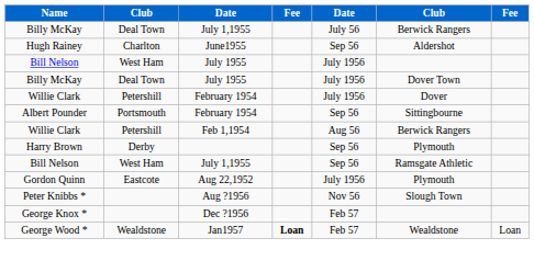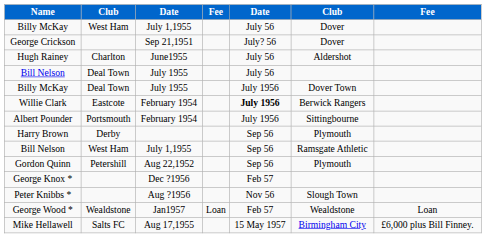 <table class="wikitable" style="text-align:center;width:90%">
 <tr>
 <th style="background:#0066CC;color:#FFFFFF">Name</th>
 <th style="background:#0066CC;color:#FFFFFF">Club</th>
 <th style="background:#0066CC;color:#FFFFFF">Date</th>
 <th style="background:#0066CC;color:#FFFFFF">Fee</th>
 <th style="background:#0066CC;color:#FFFFFF">Date</th>
 <th style="background:#0066CC;color:#FFFFFF">Club</th>
 <th style="background:#0066CC;color:#FFFFFF">Fee</th>
 </tr>
 <tr>
 <td>Billy McKay</td>
-<td>Deal Town</td>
+<td>West Ham</td>
 <td>July 1,1955</td>
 <td></td>
 <td>July 56</td>
-<td>Berwick Rangers</td>
+<td>Dover</td>
+<td></td>
+</tr>
+<tr>
+<td>George Crickson</td>
+<td></td>
+<td>Sep 21,1951</td>
+<td></td>
+<td>July? 56</td>
+<td>Dover</td>
 <td></td>
 </tr>
 <tr>
 <td>Hugh Rainey</td>
 <td>Charlton</td>
 <td>June1955</td>
 <td></td>
-<td>Sep 56</td>
+<td>July 56</td>
 <td>Aldershot</td>
 <td></td>
 </tr>
 <tr>
 <td><a href='#'>Bill Nelson</a></td>
-<td>West Ham</td>
+<td>Deal Town</td>
 <td>July 1955</td>
 <td></td>
-<td>July 1956</td>
+<td>July 56</td>
 <td></td>
 <td></td>
 </tr>
 <tr>
 <td>Billy McKay</td>
 <td>Deal Town</td>
 <td>July 1955</td>
 <td></td>
 <td>July 1956</td>
 <td>Dover Town</td>
 <td></td>
 </tr>
 <tr>
 <td>Willie Clark</td>
-<td>Petershill</td>
+<td>Eastcote</td>
 <td>February 1954</td>
 <td></td>
-<td>July 1956</td>
-<td>Dover</td>
+<td><strong>July 1956</strong></td>
+<td>Berwick Rangers</td>
 <td></td>
 </tr>
 <tr>
 <td>Albert Pounder</td>
 <td>Portsmouth</td>
 <td>February 1954</td>
 <td></td>
-<td>Sep 56</td>
+<td>July 1956</td>
 <td>Sittingbourne</td>
-<td></td>
-</tr>
-<tr>
-<td>Willie Clark</td>
-<td>Petershill</td>
-<td>Feb 1,1954</td>
-<td></td>
-<td>Aug 56</td>
-<td>Berwick Rangers</td>
 <td></td>
 </tr>
 <tr>
 <td>Harry Brown</td>
 <td>Derby</td>
 <td></td>
 <td></td>
 <td>Sep 56</td>
 <td>Plymouth</td>
 <td></td>
 </tr>
 <tr>
 <td>Bill Nelson</td>
 <td>West Ham</td>
 <td>July 1,1955</td>
 <td></td>
 <td>Sep 56</td>
 <td>Ramsgate Athletic</td>
 <td></td>
 </tr>
 <tr>
 <td>Gordon Quinn</td>
-<td>Eastcote</td>
+<td>Petershill</td>
 <td>Aug 22,1952</td>
 <td></td>
-<td>July 1956</td>
+<td>Sep 56</td>
 <td>Plymouth</td>
+<td></td>
+</tr>
+<tr>
+<td>George Knox *</td>
+<td></td>
+<td>Dec ?1956</td>
+<td></td>
+<td>Feb 57</td>
+<td></td>
 <td></td>
 </tr>
 <tr>
 <td>Peter Knibbs *</td>
 <td></td>
 <td>Aug ?1956</td>
 <td></td>
 <td>Nov 56</td>
 <td>Slough Town</td>
 <td></td>
 </tr>
 <tr>
-<td>George Knox *</td>
-<td></td>
-<td>Dec ?1956</td>
-<td></td>
-<td>Feb 57</td>
-<td></td>
-<td></td>
-</tr>
-<tr>
 <td>George Wood *</td>
 <td>Wealdstone</td>
 <td>Jan1957</td>
-<td><strong>Loan</strong></td>
+<td>Loan</td>
 <td>Feb 57</td>
 <td>Wealdstone</td>
 <td>Loan</td>
 </tr>
+<tr>
+<td>Mike Hellawell</td>
+<td>Salts FC</td>
+<td>Aug 17,1955</td>
+<td></td>
+<td>15 May 1957</td>
+<td><a href='#'>Birmingham City</a></td>
+<td>£6,000 plus Bill Finney.</td>
+</tr>
 </table>
